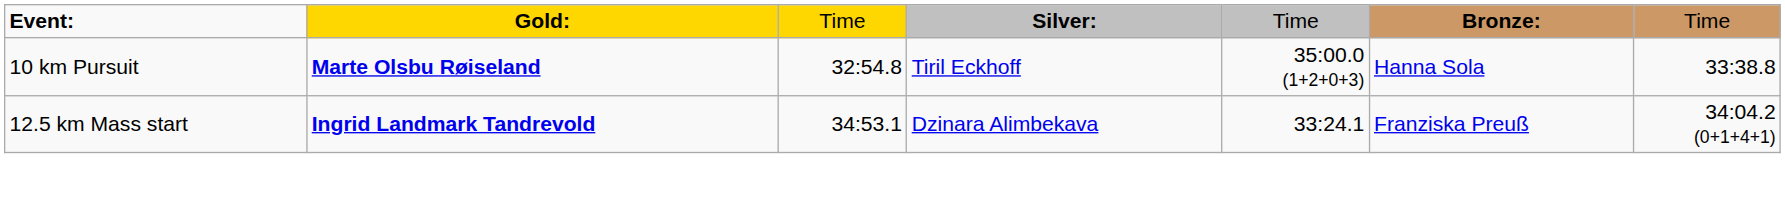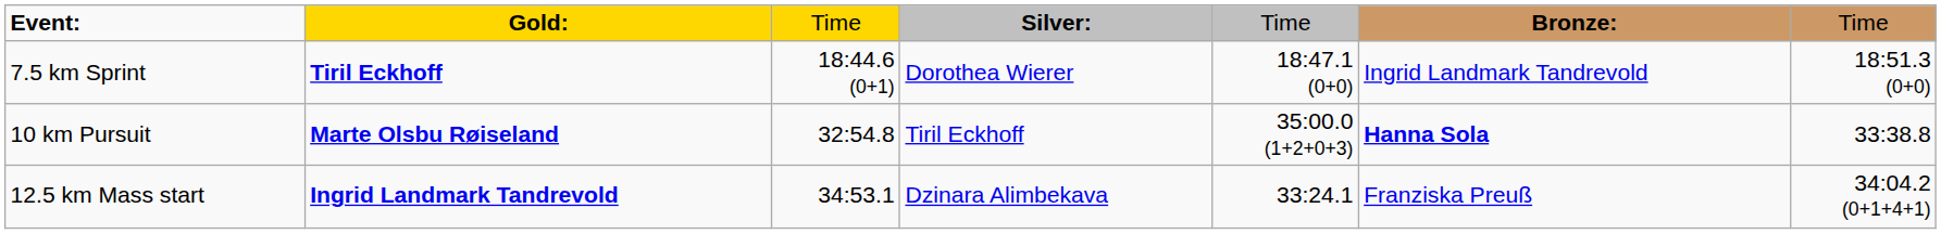 <table class="wikitable" width=85%>
 <tr>
 <td><strong>Event:</strong></td>
 <td style="text-align:center;background-color:gold;"><strong>Gold:</strong></td>
 <td style="text-align:center;background-color:gold;">Time</td>
 <td style="text-align:center;background-color:silver;"><strong>Silver:</strong></td>
 <td style="text-align:center;background-color:silver;">Time</td>
 <td style="text-align:center;background-color:#CC9966;"><strong>Bronze:</strong></td>
 <td style="text-align:center;background-color:#CC9966;">Time</td>
 </tr>
 <tr>
+<td>7.5 km Sprint<br></td>
+<td><strong><a href='#'>Tiril Eckhoff</a></strong><br><small></small></td>
+<td align="right">18:44.6<br><small>(0+1)</small></td>
+<td><a href='#'>Dorothea Wierer</a><br><small></small></td>
+<td align="right">18:47.1<br><small>(0+0)</small></td>
+<td><a href='#'>Ingrid Landmark Tandrevold</a><br><small></small></td>
+<td align="right">18:51.3<br><small>(0+0)</small></td>
+</tr>
+<tr>
 <td>10 km Pursuit<br></td>
 <td><strong><a href='#'>Marte Olsbu Røiseland</a></strong><br></td>
 <td align="right">32:54.8 <br> </td>
 <td><a href='#'>Tiril Eckhoff</a><br></td>
 <td align=right>35:00.0<br><small>(1+2+0+3)</small></td>
-<td><a href='#'>Hanna Sola</a><br></td>
+<td><strong><a href='#'>Hanna Sola</a><br></strong></td>
 <td align="right">33:38.8 <br> </td>
 </tr>
 <tr>
 <td>12.5 km Mass start<br></td>
 <td><strong><a href='#'>Ingrid Landmark Tandrevold</a></strong><br></td>
 <td align="right">34:53.1<br> </td>
 <td><a href='#'>Dzinara Alimbekava</a><br><small></small></td>
 <td align="right">33:24.1 <br> </td>
 <td><a href='#'>Franziska Preuß</a><br><small></small></td>
 <td align=right>34:04.2<br><small>(0+1+4+1)</small></td>
 </tr>
 </table>
